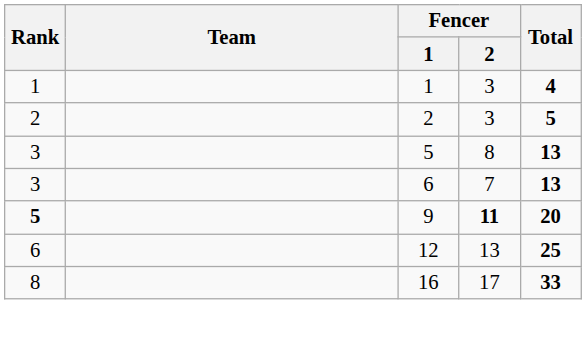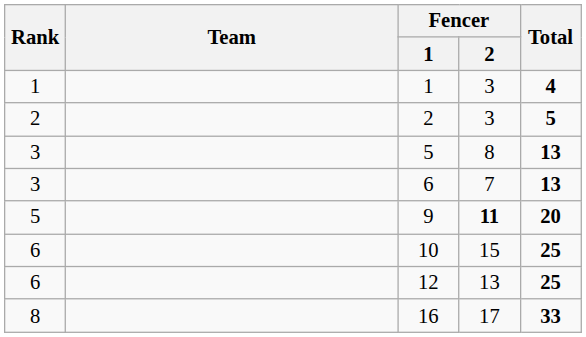 <table class=wikitable style="text-align:center">
 <tr>
 <th rowspan=2 width=40>Rank</th>
 <th rowspan=2 width=250>Team</th>
 <th colspan=2>Fencer</th>
 <th rowspan=2 width=40>Total</th>
 </tr>
 <tr>
 <th width=40>1</th>
 <th width=40>2</th>
 </tr>
 <tr>
 <td>1</td>
 <td align=left></td>
 <td>1</td>
 <td>3</td>
 <td><strong>4</strong></td>
 </tr>
 <tr>
 <td>2</td>
 <td align=left></td>
 <td>2</td>
 <td>3</td>
 <td><strong>5</strong></td>
 </tr>
 <tr>
 <td>3</td>
 <td align=left></td>
 <td>5</td>
 <td>8</td>
 <td><strong>13</strong></td>
 </tr>
 <tr>
 <td>3</td>
 <td align=left></td>
 <td>6</td>
 <td>7</td>
 <td><strong>13</strong></td>
 </tr>
 <tr>
-<td><strong>5</strong></td>
+<td>5</td>
 <td align=left></td>
 <td>9</td>
 <td><strong>11</strong></td>
 <td><strong>20</strong></td>
+</tr>
+<tr>
+<td>6</td>
+<td align=left></td>
+<td>10</td>
+<td>15</td>
+<td><strong>25</strong></td>
 </tr>
 <tr>
 <td>6</td>
 <td align=left></td>
 <td>12</td>
 <td>13</td>
 <td><strong>25</strong></td>
 </tr>
 <tr>
 <td>8</td>
 <td align=left></td>
 <td>16</td>
 <td>17</td>
 <td><strong>33</strong></td>
 </tr>
 </table>
